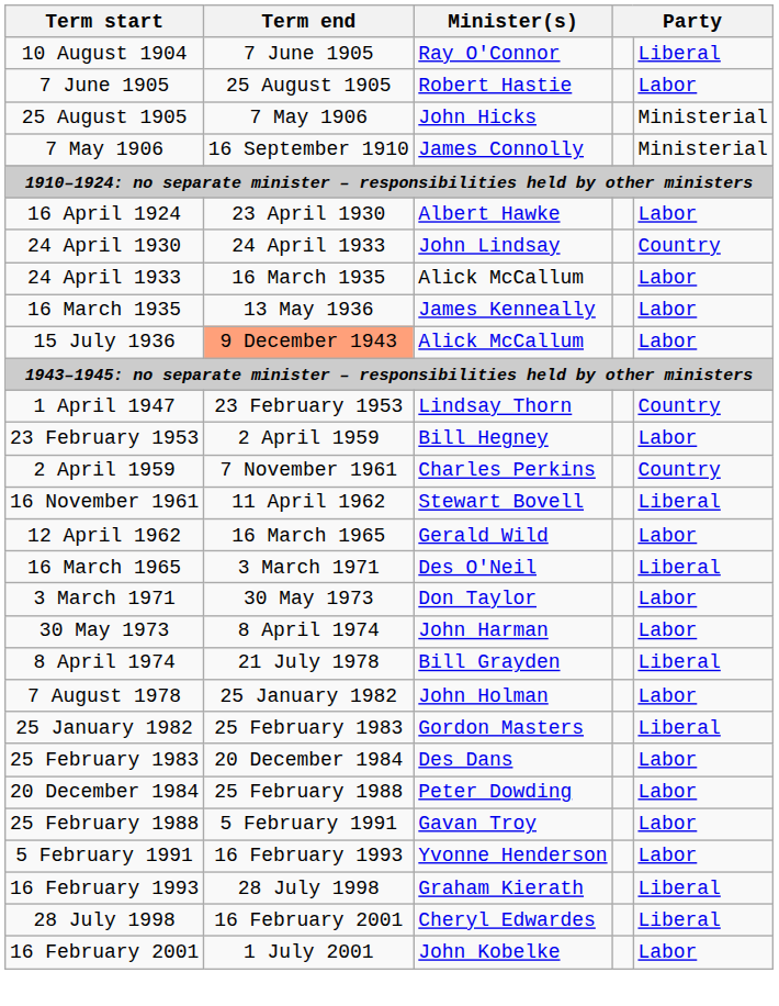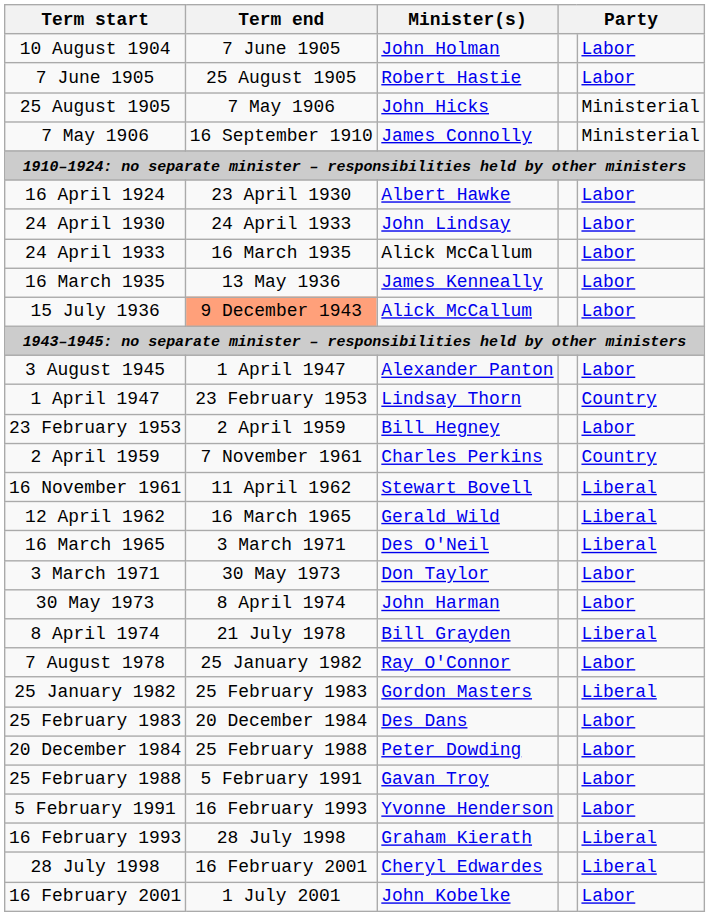 <table class="wikitable">
 <tr>
 <th>Term start</th>
 <th>Term end</th>
 <th>Minister(s)</th>
 <th colspan="2">Party</th>
 </tr>
 <tr>
 <td align=center>10 August 1904</td>
 <td align=center>7 June 1905</td>
-<td><a href='#'>Ray O'Connor</a></td>
+<td><a href='#'>John Holman</a></td>
 <td> </td>
-<td><a href='#'>Liberal</a></td>
+<td><a href='#'>Labor</a></td>
 </tr>
 <tr>
 <td align=center>7 June 1905</td>
 <td align=center>25 August 1905</td>
 <td><a href='#'>Robert Hastie</a></td>
 <td> </td>
 <td><a href='#'>Labor</a></td>
 </tr>
 <tr>
 <td align=center>25 August 1905</td>
 <td align=center>7 May 1906</td>
 <td><a href='#'>John Hicks</a></td>
 <td> </td>
 <td>Ministerial</td>
 </tr>
 <tr>
 <td align=center>7 May 1906</td>
 <td align=center>16 September 1910</td>
 <td><a href='#'>James Connolly</a></td>
 <td> </td>
 <td>Ministerial</td>
 </tr>
 <tr>
 <th colspan=5 style="background: #cccccc;"><small><strong><em>1910–1924: no separate minister – responsibilities held by other ministers</em></strong></small></th>
 </tr>
 <tr>
 <td align=center>16 April 1924</td>
 <td align=center>23 April 1930</td>
 <td><a href='#'>Albert Hawke</a></td>
 <td> </td>
 <td><a href='#'>Labor</a></td>
 </tr>
 <tr>
 <td align=center>24 April 1930</td>
 <td align=center>24 April 1933</td>
 <td><a href='#'>John Lindsay</a></td>
 <td> </td>
-<td><a href='#'>Country</a></td>
+<td><a href='#'>Labor</a></td>
 </tr>
 <tr>
 <td align=center>24 April 1933</td>
 <td align=center>16 March 1935</td>
 <td>Alick McCallum </td>
 <td> </td>
 <td><a href='#'>Labor</a></td>
 </tr>
 <tr>
 <td align=center>16 March 1935</td>
 <td align=center>13 May 1936</td>
 <td><a href='#'>James Kenneally</a></td>
 <td> </td>
 <td><a href='#'>Labor</a></td>
 </tr>
 <tr>
 <td align=center>15 July 1936</td>
 <td align=center style="background: lightsalmon;">9 December 1943</td>
 <td><a href='#'>Alick McCallum</a></td>
 <td> </td>
 <td><a href='#'>Labor</a></td>
 </tr>
 <tr>
 <th colspan=5 style="background: #cccccc;"><small><strong><em>1943–1945: no separate minister – responsibilities held by other ministers</em></strong></small></th>
+</tr>
+<tr>
+<td align=center>3 August 1945</td>
+<td align=center>1 April 1947</td>
+<td><a href='#'>Alexander Panton</a></td>
+<td> </td>
+<td><a href='#'>Labor</a></td>
 </tr>
 <tr>
 <td align=center>1 April 1947</td>
 <td align=center>23 February 1953</td>
 <td><a href='#'>Lindsay Thorn</a></td>
 <td> </td>
 <td><a href='#'>Country</a></td>
 </tr>
 <tr>
 <td align=center>23 February 1953</td>
 <td align=center>2 April 1959</td>
 <td><a href='#'>Bill Hegney</a></td>
 <td> </td>
 <td><a href='#'>Labor</a></td>
 </tr>
 <tr>
 <td align=center>2 April 1959</td>
 <td align=center>7 November 1961</td>
 <td><a href='#'>Charles Perkins</a></td>
 <td> </td>
 <td><a href='#'>Country</a></td>
 </tr>
 <tr>
 <td align=center>16 November 1961</td>
 <td align=center>11 April 1962</td>
 <td><a href='#'>Stewart Bovell</a></td>
 <td> </td>
 <td><a href='#'>Liberal</a></td>
 </tr>
 <tr>
 <td align=center>12 April 1962</td>
 <td align=center>16 March 1965</td>
 <td><a href='#'>Gerald Wild</a></td>
 <td> </td>
-<td><a href='#'>Labor</a></td>
+<td><a href='#'>Liberal</a></td>
 </tr>
 <tr>
 <td align=center>16 March 1965</td>
 <td align=center>3 March 1971</td>
 <td><a href='#'>Des O'Neil</a></td>
 <td> </td>
 <td><a href='#'>Liberal</a></td>
 </tr>
 <tr>
 <td align=center>3 March 1971</td>
 <td align=center>30 May 1973</td>
 <td><a href='#'>Don Taylor</a></td>
 <td> </td>
 <td><a href='#'>Labor</a></td>
 </tr>
 <tr>
 <td align=center>30 May 1973</td>
 <td align=center>8 April 1974</td>
 <td><a href='#'>John Harman</a></td>
 <td> </td>
 <td><a href='#'>Labor</a></td>
 </tr>
 <tr>
 <td align=center>8 April 1974</td>
 <td align=center>21 July 1978</td>
 <td><a href='#'>Bill Grayden</a></td>
 <td> </td>
 <td><a href='#'>Liberal</a></td>
 </tr>
 <tr>
 <td align=center>7 August 1978</td>
 <td align=center>25 January 1982</td>
-<td><a href='#'>John Holman</a></td>
+<td><a href='#'>Ray O'Connor</a></td>
 <td> </td>
 <td><a href='#'>Labor</a></td>
 </tr>
 <tr>
 <td align=center>25 January 1982</td>
 <td align=center>25 February 1983</td>
 <td><a href='#'>Gordon Masters</a></td>
 <td> </td>
 <td><a href='#'>Liberal</a></td>
 </tr>
 <tr>
 <td align=center>25 February 1983</td>
 <td align=center>20 December 1984</td>
 <td><a href='#'>Des Dans</a></td>
 <td> </td>
 <td><a href='#'>Labor</a></td>
 </tr>
 <tr>
 <td align=center>20 December 1984</td>
 <td align=center>25 February 1988</td>
 <td><a href='#'>Peter Dowding</a></td>
 <td> </td>
 <td><a href='#'>Labor</a></td>
 </tr>
 <tr>
 <td align=center>25 February 1988</td>
 <td align=center>5 February 1991</td>
 <td><a href='#'>Gavan Troy</a></td>
 <td> </td>
 <td><a href='#'>Labor</a></td>
 </tr>
 <tr>
 <td align=center>5 February 1991</td>
 <td align=center>16 February 1993</td>
 <td><a href='#'>Yvonne Henderson</a></td>
 <td> </td>
 <td><a href='#'>Labor</a></td>
 </tr>
 <tr>
 <td align=center>16 February 1993</td>
 <td align=center>28 July 1998</td>
 <td><a href='#'>Graham Kierath</a></td>
 <td> </td>
 <td><a href='#'>Liberal</a></td>
 </tr>
 <tr>
 <td align=center>28 July 1998</td>
 <td align=center>16 February 2001</td>
 <td><a href='#'>Cheryl Edwardes</a></td>
 <td> </td>
 <td><a href='#'>Liberal</a></td>
 </tr>
 <tr>
 <td align=center>16 February 2001</td>
 <td align=center>1 July 2001</td>
 <td><a href='#'>John Kobelke</a></td>
 <td> </td>
 <td><a href='#'>Labor</a></td>
 </tr>
 </table>
